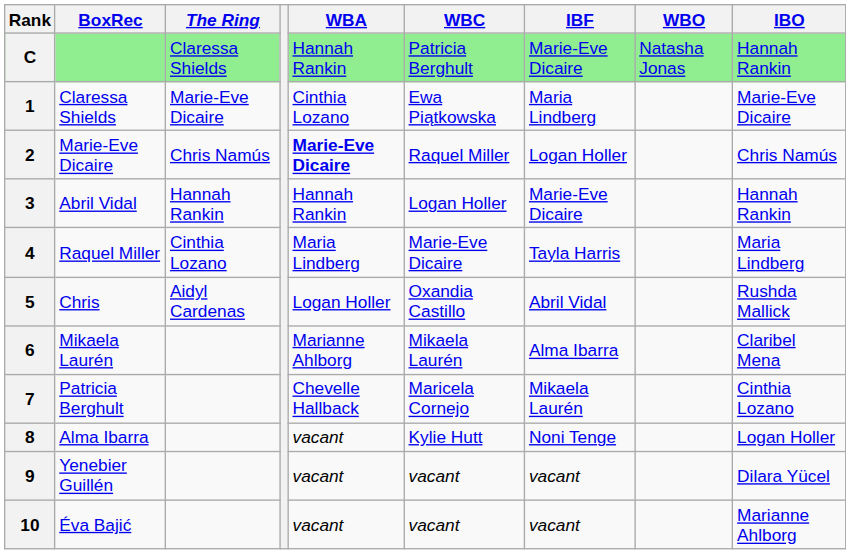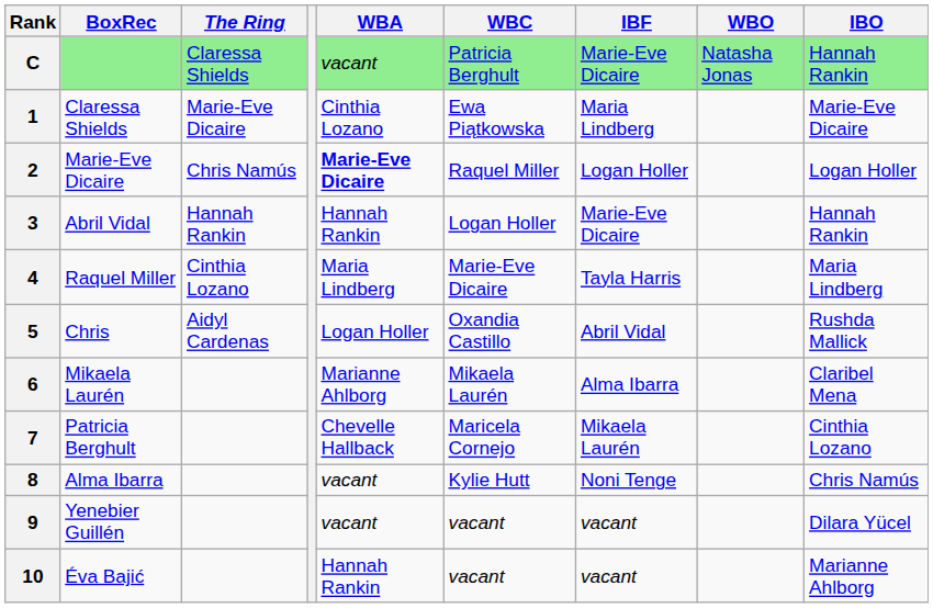 <table class="wikitable" style="text-align:left; font-size:80%; width:100%;">
 <tr>
 <th>Rank</th>
 <th><a href='#'>BoxRec</a></th>
 <th><em><a href='#'>The Ring</a></em></th>
 <th rowspan="12" style="width:1%;"></th>
 <th><a href='#'>WBA</a></th>
 <th><a href='#'>WBC</a></th>
 <th><a href='#'>IBF</a></th>
 <th><a href='#'>WBO</a></th>
 <th><a href='#'>IBO</a></th>
 </tr>
 <tr style="background:lightgreen;">
 <th scope="row">C</th>
 <td></td>
 <td> <a href='#'>Claressa Shields</a></td>
-<td> <a href='#'>Hannah Rankin</a></td>
+<td><em>vacant</em></td>
 <td> <a href='#'>Patricia Berghult</a></td>
 <td> <a href='#'>Marie-Eve Dicaire</a></td>
 <td> <a href='#'>Natasha Jonas</a></td>
 <td> <a href='#'>Hannah Rankin</a></td>
 </tr>
 <tr>
 <th scope="row">1</th>
 <td> <a href='#'>Claressa Shields</a></td>
 <td> <a href='#'>Marie-Eve Dicaire</a></td>
 <td> <a href='#'>Cinthia Lozano</a></td>
 <td> <a href='#'>Ewa Piątkowska</a></td>
 <td> <a href='#'>Maria Lindberg</a></td>
 <td></td>
 <td> <a href='#'>Marie-Eve Dicaire</a></td>
 </tr>
 <tr>
 <th scope="row">2</th>
 <td> <a href='#'>Marie-Eve Dicaire</a></td>
 <td> <a href='#'>Chris Namús</a></td>
 <td><strong> <a href='#'>Marie-Eve Dicaire</a></strong></td>
 <td> <a href='#'>Raquel Miller</a></td>
 <td> <a href='#'>Logan Holler</a></td>
 <td></td>
-<td> <a href='#'>Chris Namús</a></td>
+<td> <a href='#'>Logan Holler</a></td>
 </tr>
 <tr>
 <th scope="row">3</th>
 <td> <a href='#'>Abril Vidal</a></td>
 <td> <a href='#'>Hannah Rankin</a></td>
 <td> <a href='#'>Hannah Rankin</a></td>
 <td> <a href='#'>Logan Holler</a></td>
 <td> <a href='#'>Marie-Eve Dicaire</a></td>
 <td></td>
 <td> <a href='#'>Hannah Rankin</a></td>
 </tr>
 <tr>
 <th scope="row">4</th>
 <td> <a href='#'>Raquel Miller</a></td>
 <td> <a href='#'>Cinthia Lozano</a></td>
 <td> <a href='#'>Maria Lindberg</a></td>
 <td> <a href='#'>Marie-Eve Dicaire</a></td>
 <td> <a href='#'>Tayla Harris</a></td>
 <td></td>
 <td> <a href='#'>Maria Lindberg</a></td>
 </tr>
 <tr>
 <th scope="row">5</th>
 <td> <a href='#'>Chris</a></td>
 <td> <a href='#'>Aidyl Cardenas</a></td>
 <td> <a href='#'>Logan Holler</a></td>
 <td> <a href='#'>Oxandia Castillo</a></td>
 <td> <a href='#'>Abril Vidal</a></td>
 <td></td>
 <td> <a href='#'>Rushda Mallick</a></td>
 </tr>
 <tr>
 <th scope="row">6</th>
 <td> <a href='#'>Mikaela Laurén</a></td>
 <td></td>
 <td> <a href='#'>Marianne Ahlborg</a></td>
 <td> <a href='#'>Mikaela Laurén</a></td>
 <td> <a href='#'>Alma Ibarra</a></td>
 <td></td>
 <td> <a href='#'>Claribel Mena</a></td>
 </tr>
 <tr>
 <th scope="row">7</th>
 <td> <a href='#'>Patricia Berghult</a></td>
 <td></td>
 <td> <a href='#'>Chevelle Hallback</a></td>
 <td> <a href='#'>Maricela Cornejo</a></td>
 <td> <a href='#'>Mikaela Laurén</a></td>
 <td></td>
 <td> <a href='#'>Cinthia Lozano</a></td>
 </tr>
 <tr>
 <th scope="row">8</th>
 <td> <a href='#'>Alma Ibarra</a></td>
 <td></td>
 <td><em>vacant</em></td>
 <td> <a href='#'>Kylie Hutt</a></td>
 <td> <a href='#'>Noni Tenge</a></td>
 <td></td>
-<td> <a href='#'>Logan Holler</a></td>
+<td> <a href='#'>Chris Namús</a></td>
 </tr>
 <tr>
 <th scope="row">9</th>
 <td> <a href='#'>Yenebier Guillén</a></td>
 <td></td>
 <td><em>vacant</em></td>
 <td><em>vacant</em></td>
 <td><em>vacant</em></td>
 <td></td>
 <td> <a href='#'>Dilara Yücel</a></td>
 </tr>
 <tr>
 <th scope="row">10</th>
 <td> <a href='#'>Éva Bajić</a></td>
 <td></td>
-<td><em>vacant</em></td>
+<td> <a href='#'>Hannah Rankin</a></td>
 <td><em>vacant</em></td>
 <td><em>vacant</em></td>
 <td></td>
 <td> <a href='#'>Marianne Ahlborg</a></td>
 </tr>
 </table>
